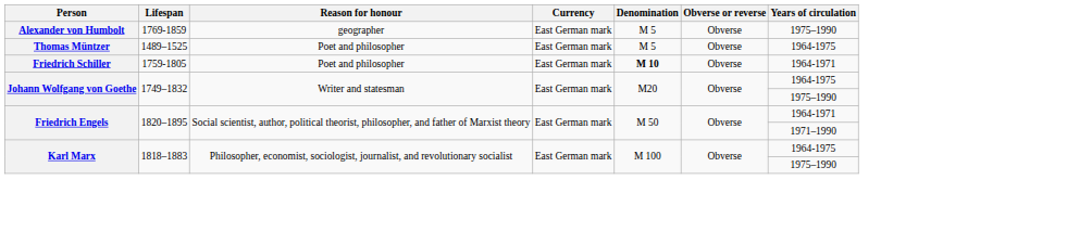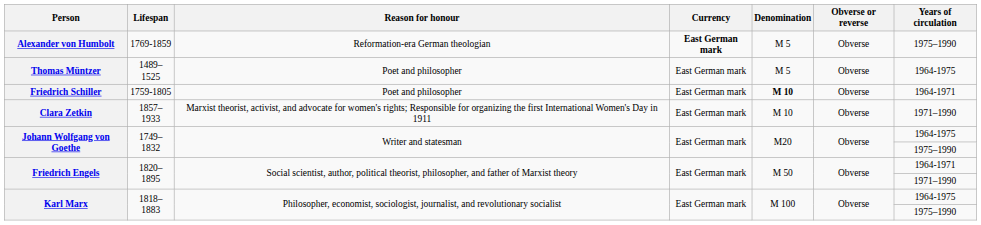 <table class="wikitable" style="font-size:95%; text-align:center;">
 <tr>
 <th>Person</th>
 <th>Lifespan</th>
 <th>Reason for honour</th>
 <th>Currency</th>
 <th>Denomination</th>
 <th>Obverse or reverse</th>
 <th>Years of circulation</th>
 </tr>
 <tr>
 <th><a href='#'>Alexander von Humbolt</a></th>
 <td>1769-1859</td>
-<td>geographer</td>
-<td>East German mark</td>
+<td>Reformation-era German theologian</td>
+<td><strong>East German mark</strong></td>
 <td>M 5</td>
 <td>Obverse</td>
 <td>1975–1990</td>
 </tr>
 <tr>
 <th><a href='#'>Thomas Müntzer</a></th>
 <td>1489–1525</td>
 <td>Poet and philosopher</td>
 <td>East German mark</td>
 <td>M 5</td>
 <td>Obverse</td>
 <td>1964-1975</td>
 </tr>
 <tr>
 <th><a href='#'>Friedrich Schiller</a></th>
 <td>1759-1805</td>
 <td>Poet and philosopher</td>
 <td>East German mark</td>
 <td><strong>M 10</strong></td>
 <td>Obverse</td>
 <td>1964-1971</td>
+</tr>
+<tr>
+<th><a href='#'>Clara Zetkin</a></th>
+<td>1857–1933</td>
+<td>Marxist theorist, activist, and advocate for women's rights; Responsible for organizing the first International Women's Day in 1911</td>
+<td>East German mark</td>
+<td>M 10</td>
+<td>Obverse</td>
+<td>1971–1990</td>
 </tr>
 <tr>
 <th rowspan="2"><a href='#'>Johann Wolfgang von Goethe</a></th>
 <td rowspan="2">1749–1832</td>
 <td rowspan="2">Writer and statesman</td>
 <td rowspan="2">East German mark</td>
 <td rowspan="2">M20</td>
 <td rowspan="2">Obverse</td>
 <td>1964-1975</td>
 </tr>
 <tr>
 <td>1975–1990</td>
 </tr>
 <tr>
 <th rowspan="2"><a href='#'>Friedrich Engels</a></th>
 <td rowspan="2">1820–1895</td>
 <td rowspan="2">Social scientist, author, political theorist, philosopher, and father of Marxist theory</td>
 <td rowspan="2">East German mark</td>
 <td rowspan="2">M 50</td>
 <td rowspan="2">Obverse</td>
 <td>1964-1971</td>
 </tr>
 <tr>
 <td>1971–1990</td>
 </tr>
 <tr>
 <th rowspan="2"><a href='#'>Karl Marx</a></th>
 <td rowspan="2">1818–1883</td>
 <td rowspan="2">Philosopher, economist, sociologist, journalist, and revolutionary socialist</td>
 <td rowspan="2">East German mark</td>
 <td rowspan="2">M 100</td>
 <td rowspan="2">Obverse</td>
 <td>1964-1975</td>
 </tr>
 <tr>
 <td>1975–1990</td>
 </tr>
 </table>
